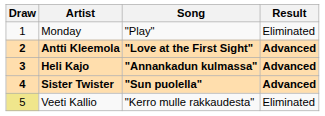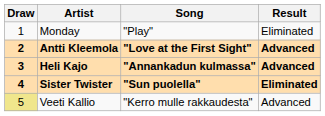 <table class="sortable wikitable" style="margin: 1em auto 1em auto; text-align:center">
 <tr>
 <th>Draw</th>
 <th>Artist</th>
 <th>Song</th>
 <th>Result</th>
 </tr>
 <tr>
 <td>1</td>
 <td align="left">Monday</td>
 <td align="left">"Play"</td>
 <td align="left">Eliminated</td>
 </tr>
 <tr style="font-weight:bold; background:navajowhite;">
 <td>2</td>
 <td align="left">Antti Kleemola</td>
 <td align="left">"Love at the First Sight"</td>
 <td align="left">Advanced</td>
 </tr>
 <tr style="font-weight:bold; background:navajowhite;">
 <td>3</td>
 <td align="left">Heli Kajo</td>
 <td align="left">"Annankadun kulmassa"</td>
 <td align="left">Advanced</td>
 </tr>
 <tr style="font-weight:bold; background:navajowhite;">
 <td>4</td>
 <td align="left">Sister Twister</td>
 <td align="left">"Sun puolella"</td>
-<td align="left">Advanced</td>
+<td align="left">Eliminated</td>
 </tr>
 <tr>
 <td style="background: khaki;">5</td>
 <td align="left">Veeti Kallio</td>
 <td align="left">"Kerro mulle rakkaudesta"</td>
-<td align="left">Eliminated</td>
+<td align="left">Advanced</td>
 </tr>
 </table>
